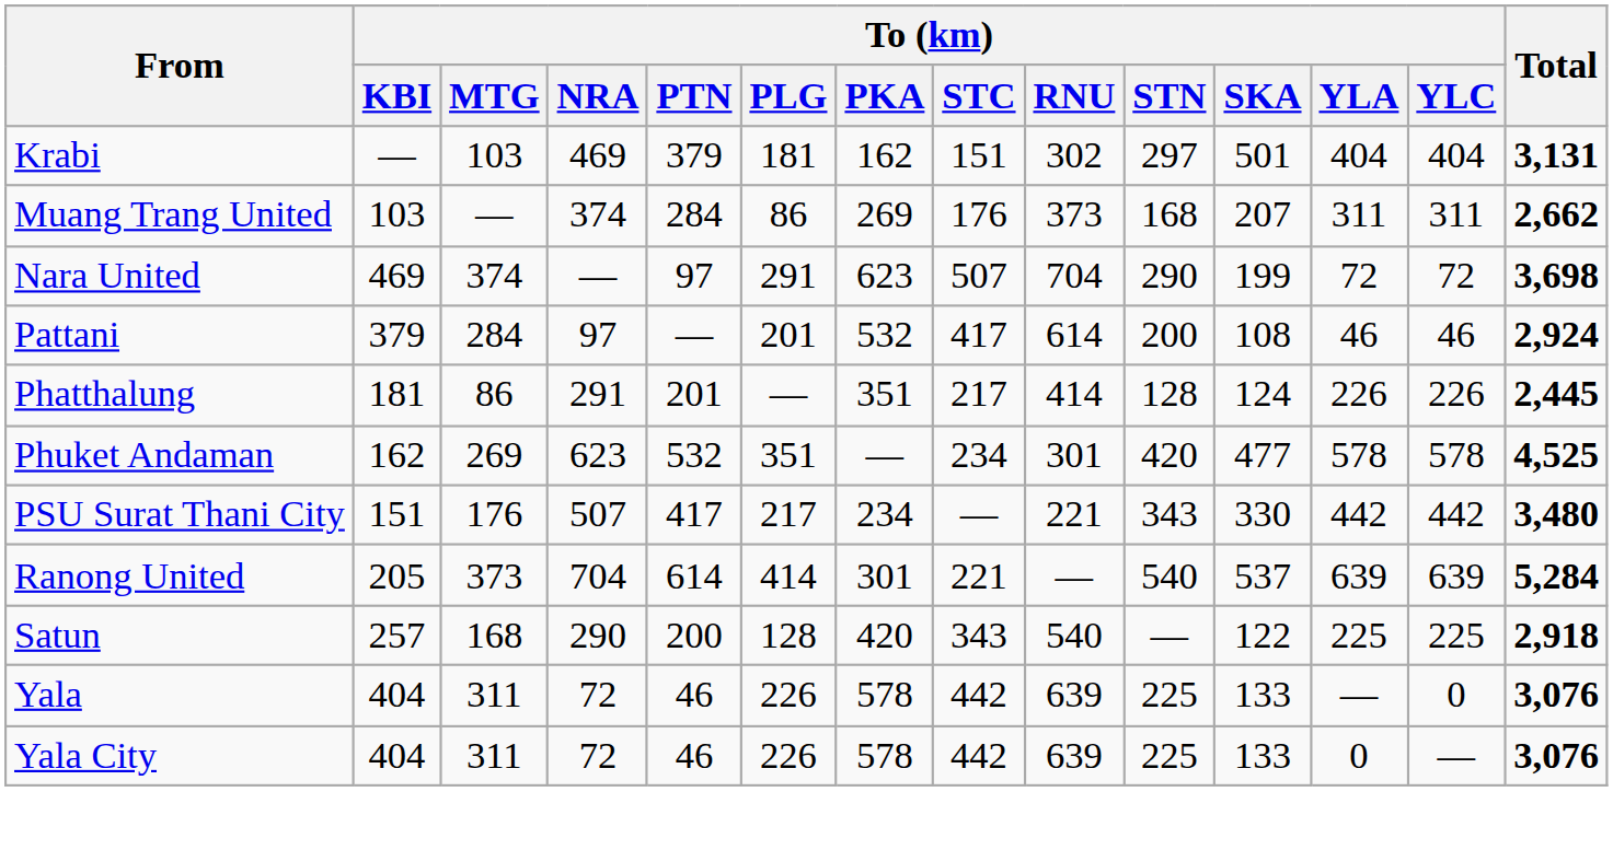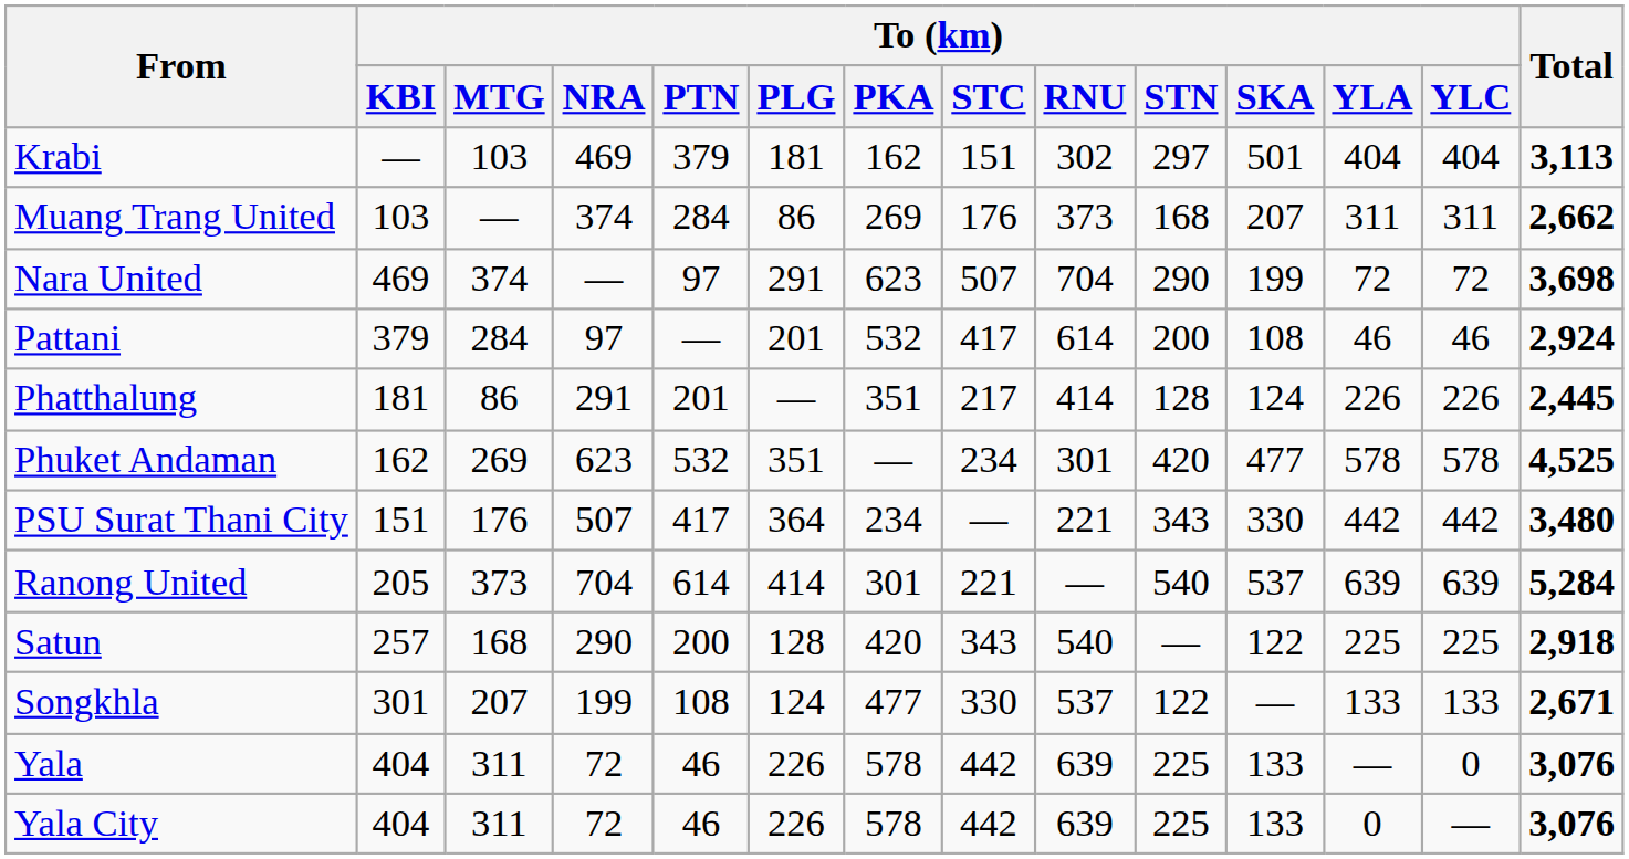 <table class="wikitable sortable">
 <tr>
 <th rowspan=2>From</th>
 <th colspan=12>To (<a href='#'>km</a>)</th>
 <th rowspan=2>Total</th>
 </tr>
 <tr>
 <th><a href='#'>KBI</a></th>
 <th><a href='#'>MTG</a></th>
 <th><a href='#'>NRA</a></th>
 <th><a href='#'>PTN</a></th>
 <th><a href='#'>PLG</a></th>
 <th><a href='#'>PKA</a></th>
 <th><a href='#'>STC</a></th>
 <th><a href='#'>RNU</a></th>
 <th><a href='#'>STN</a></th>
 <th><a href='#'>SKA</a></th>
 <th><a href='#'>YLA</a></th>
 <th><a href='#'>YLC</a></th>
 </tr>
 <tr>
 <td><a href='#'>Krabi</a></td>
 <td align="center">—</td>
 <td align="center">103</td>
 <td align="center">469</td>
 <td align="center">379</td>
 <td align="center">181</td>
 <td align="center">162</td>
 <td align="center">151</td>
 <td align="center">302</td>
 <td align="center">297</td>
 <td align="center">501</td>
 <td align="center">404</td>
 <td align="center">404</td>
-<td align="center"><strong>3,131</strong></td>
+<td align="center"><strong>3,113</strong></td>
 </tr>
 <tr>
 <td><a href='#'>Muang Trang United</a></td>
 <td align="center">103</td>
 <td align="center">—</td>
 <td align="center">374</td>
 <td align="center">284</td>
 <td align="center">86</td>
 <td align="center">269</td>
 <td align="center">176</td>
 <td align="center">373</td>
 <td align="center">168</td>
 <td align="center">207</td>
 <td align="center">311</td>
 <td align="center">311</td>
 <td align="center"><strong>2,662</strong></td>
 </tr>
 <tr>
 <td><a href='#'>Nara United</a></td>
 <td align="center">469</td>
 <td align="center">374</td>
 <td align="center">—</td>
 <td align="center">97</td>
 <td align="center">291</td>
 <td align="center">623</td>
 <td align="center">507</td>
 <td align="center">704</td>
 <td align="center">290</td>
 <td align="center">199</td>
 <td align="center">72</td>
 <td align="center">72</td>
 <td align="center"><strong>3,698</strong></td>
 </tr>
 <tr>
 <td><a href='#'>Pattani</a></td>
 <td align="center">379</td>
 <td align="center">284</td>
 <td align="center">97</td>
 <td align="center">—</td>
 <td align="center">201</td>
 <td align="center">532</td>
 <td align="center">417</td>
 <td align="center">614</td>
 <td align="center">200</td>
 <td align="center">108</td>
 <td align="center">46</td>
 <td align="center">46</td>
 <td align="center"><strong>2,924</strong></td>
 </tr>
 <tr>
 <td><a href='#'>Phatthalung</a></td>
 <td align="center">181</td>
 <td align="center">86</td>
 <td align="center">291</td>
 <td align="center">201</td>
 <td align="center">—</td>
 <td align="center">351</td>
 <td align="center">217</td>
 <td align="center">414</td>
 <td align="center">128</td>
 <td align="center">124</td>
 <td align="center">226</td>
 <td align="center">226</td>
 <td align="center"><strong>2,445</strong></td>
 </tr>
 <tr>
 <td><a href='#'>Phuket Andaman</a></td>
 <td align="center">162</td>
 <td align="center">269</td>
 <td align="center">623</td>
 <td align="center">532</td>
 <td align="center">351</td>
 <td align="center">—</td>
 <td align="center">234</td>
 <td align="center">301</td>
 <td align="center">420</td>
 <td align="center">477</td>
 <td align="center">578</td>
 <td align="center">578</td>
 <td align="center"><strong>4,525</strong></td>
 </tr>
 <tr>
 <td><a href='#'>PSU Surat Thani City</a></td>
 <td align="center">151</td>
 <td align="center">176</td>
 <td align="center">507</td>
 <td align="center">417</td>
-<td align="center">217</td>
+<td align="center">364</td>
 <td align="center">234</td>
 <td align="center">—</td>
 <td align="center">221</td>
 <td align="center">343</td>
 <td align="center">330</td>
 <td align="center">442</td>
 <td align="center">442</td>
 <td align="center"><strong>3,480</strong></td>
 </tr>
 <tr>
 <td><a href='#'>Ranong United</a></td>
 <td align="center">205</td>
 <td align="center">373</td>
 <td align="center">704</td>
 <td align="center">614</td>
 <td align="center">414</td>
 <td align="center">301</td>
 <td align="center">221</td>
 <td align="center">—</td>
 <td align="center">540</td>
 <td align="center">537</td>
 <td align="center">639</td>
 <td align="center">639</td>
 <td align="center"><strong>5,284</strong></td>
 </tr>
 <tr>
 <td><a href='#'>Satun</a></td>
 <td align="center">257</td>
 <td align="center">168</td>
 <td align="center">290</td>
 <td align="center">200</td>
 <td align="center">128</td>
 <td align="center">420</td>
 <td align="center">343</td>
 <td align="center">540</td>
 <td align="center">—</td>
 <td align="center">122</td>
 <td align="center">225</td>
 <td align="center">225</td>
 <td align="center"><strong>2,918</strong></td>
 </tr>
 <tr>
+<td><a href='#'>Songkhla</a></td>
+<td align="center">301</td>
+<td align="center">207</td>
+<td align="center">199</td>
+<td align="center">108</td>
+<td align="center">124</td>
+<td align="center">477</td>
+<td align="center">330</td>
+<td align="center">537</td>
+<td align="center">122</td>
+<td align="center">—</td>
+<td align="center">133</td>
+<td align="center">133</td>
+<td align="center"><strong>2,671</strong></td>
+</tr>
+<tr>
 <td><a href='#'>Yala</a></td>
 <td align="center">404</td>
 <td align="center">311</td>
 <td align="center">72</td>
 <td align="center">46</td>
 <td align="center">226</td>
 <td align="center">578</td>
 <td align="center">442</td>
 <td align="center">639</td>
 <td align="center">225</td>
 <td align="center">133</td>
 <td align="center">—</td>
 <td align="center">0</td>
 <td align="center"><strong>3,076</strong></td>
 </tr>
 <tr>
 <td><a href='#'>Yala City</a></td>
 <td align="center">404</td>
 <td align="center">311</td>
 <td align="center">72</td>
 <td align="center">46</td>
 <td align="center">226</td>
 <td align="center">578</td>
 <td align="center">442</td>
 <td align="center">639</td>
 <td align="center">225</td>
 <td align="center">133</td>
 <td align="center">0</td>
 <td align="center">—</td>
 <td align="center"><strong>3,076</strong></td>
 </tr>
 </table>
